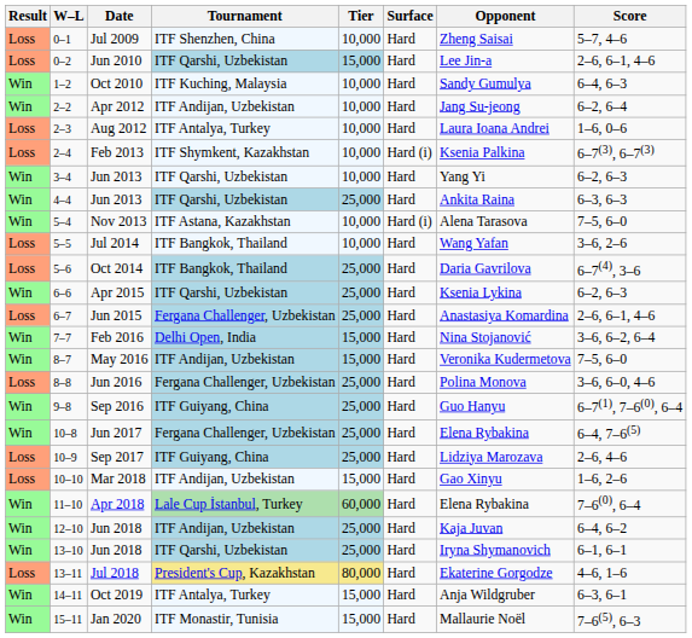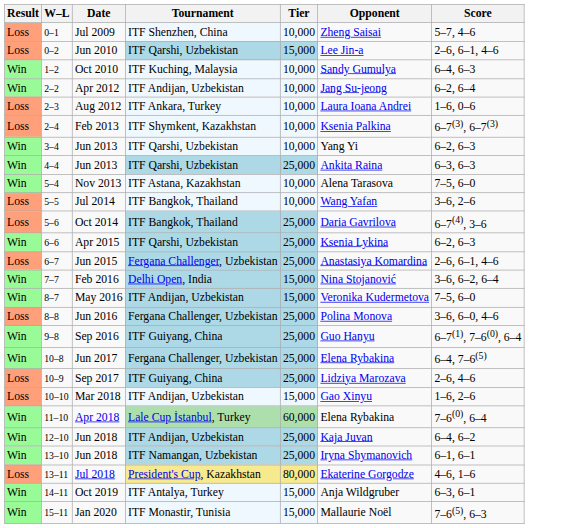 <table class="sortable wikitable">
 <tr>
 <th>Result</th>
 <th class="unsortable">W–L</th>
 <th>Date</th>
 <th>Tournament</th>
 <th>Tier</th>
-<th>Surface</th>
 <th>Opponent</th>
 <th class="unsortable">Score</th>
 </tr>
 <tr>
 <td style="background:#ffa07a;">Loss</td>
 <td><small>0–1</small></td>
 <td>Jul 2009</td>
 <td style="background:#f0f8ff;">ITF Shenzhen, China</td>
 <td style="background:#f0f8ff;">10,000</td>
-<td>Hard</td>
 <td> <a href='#'>Zheng Saisai</a></td>
 <td>5–7, 4–6</td>
 </tr>
 <tr>
 <td style="background:#ffa07a;">Loss</td>
 <td><small>0–2</small></td>
 <td>Jun 2010</td>
 <td style="background:lightblue;">ITF Qarshi, Uzbekistan</td>
 <td style="background:lightblue;">15,000</td>
-<td>Hard</td>
 <td> <a href='#'>Lee Jin-a</a></td>
 <td>2–6, 6–1, 4–6</td>
 </tr>
 <tr>
 <td style="background:#98fb98;">Win</td>
 <td><small>1–2</small></td>
 <td>Oct 2010</td>
 <td style="background:#f0f8ff;">ITF Kuching, Malaysia</td>
 <td style="background:#f0f8ff;">10,000</td>
-<td>Hard</td>
 <td> <a href='#'>Sandy Gumulya</a></td>
 <td>6–4, 6–3</td>
 </tr>
 <tr>
 <td style="background:#98fb98;">Win</td>
 <td><small>2–2</small></td>
 <td>Apr 2012</td>
 <td style="background:#f0f8ff;">ITF Andijan, Uzbekistan</td>
 <td style="background:#f0f8ff;">10,000</td>
-<td>Hard</td>
 <td> <a href='#'>Jang Su-jeong</a></td>
 <td>6–2, 6–4</td>
 </tr>
 <tr>
 <td style="background:#ffa07a;">Loss</td>
 <td><small>2–3</small></td>
 <td>Aug 2012</td>
-<td style="background:#f0f8ff;">ITF Antalya, Turkey</td>
+<td style="background:#f0f8ff;">ITF Ankara, Turkey</td>
 <td style="background:#f0f8ff;">10,000</td>
-<td>Hard</td>
 <td> <a href='#'>Laura Ioana Andrei</a></td>
 <td>1–6, 0–6</td>
 </tr>
 <tr>
 <td style="background:#ffa07a;">Loss</td>
 <td><small>2–4</small></td>
 <td>Feb 2013</td>
 <td style="background:#f0f8ff;">ITF Shymkent, Kazakhstan</td>
 <td style="background:#f0f8ff;">10,000</td>
-<td>Hard (i)</td>
 <td> <a href='#'>Ksenia Palkina</a></td>
 <td>6–7<sup>(3)</sup>, 6–7<sup>(3)</sup></td>
 </tr>
 <tr>
 <td style="background:#98fb98;">Win</td>
 <td><small>3–4</small></td>
 <td>Jun 2013</td>
 <td style="background:#f0f8ff;">ITF Qarshi, Uzbekistan</td>
 <td style="background:#f0f8ff;">10,000</td>
-<td>Hard</td>
 <td> Yang Yi</td>
 <td>6–2, 6–3</td>
 </tr>
 <tr>
 <td style="background:#98fb98;">Win</td>
 <td><small>4–4</small></td>
 <td>Jun 2013</td>
 <td style="background:lightblue;">ITF Qarshi, Uzbekistan</td>
 <td style="background:lightblue;">25,000</td>
-<td>Hard</td>
 <td> <a href='#'>Ankita Raina</a></td>
 <td>6–3, 6–3</td>
 </tr>
 <tr>
 <td style="background:#98fb98;">Win</td>
 <td><small>5–4</small></td>
 <td>Nov 2013</td>
 <td style="background:#f0f8ff;">ITF Astana, Kazakhstan</td>
 <td style="background:#f0f8ff;">10,000</td>
-<td>Hard (i)</td>
 <td> Alena Tarasova</td>
 <td>7–5, 6–0</td>
 </tr>
 <tr>
 <td style="background:#ffa07a;">Loss</td>
 <td><small>5–5</small></td>
 <td>Jul 2014</td>
 <td style="background:#f0f8ff;">ITF Bangkok, Thailand</td>
 <td style="background:#f0f8ff;">10,000</td>
-<td>Hard</td>
 <td> <a href='#'>Wang Yafan</a></td>
 <td>3–6, 2–6</td>
 </tr>
 <tr>
 <td style="background:#ffa07a;">Loss</td>
 <td><small>5–6</small></td>
 <td>Oct 2014</td>
 <td style="background:lightblue;">ITF Bangkok, Thailand</td>
 <td style="background:lightblue;">25,000</td>
-<td>Hard</td>
 <td> <a href='#'>Daria Gavrilova</a></td>
 <td>6–7<sup>(4)</sup>, 3–6</td>
 </tr>
 <tr>
 <td style="background:#98fb98;">Win</td>
 <td><small>6–6</small></td>
 <td>Apr 2015</td>
 <td style="background:lightblue;">ITF Qarshi, Uzbekistan</td>
 <td style="background:lightblue;">25,000</td>
-<td>Hard</td>
 <td> <a href='#'>Ksenia Lykina</a></td>
 <td>6–2, 6–3</td>
 </tr>
 <tr>
 <td style="background:#ffa07a;">Loss</td>
 <td><small>6–7</small></td>
 <td>Jun 2015</td>
 <td style="background:lightblue;"><a href='#'>Fergana Challenger</a>, Uzbekistan</td>
 <td style="background:lightblue;">25,000</td>
-<td>Hard</td>
 <td> <a href='#'>Anastasiya Komardina</a></td>
 <td>2–6, 6–1, 4–6</td>
 </tr>
 <tr>
 <td style="background:#98fb98;">Win</td>
 <td><small>7–7</small></td>
 <td>Feb 2016</td>
 <td style="background:lightblue;"><a href='#'>Delhi Open</a>, India</td>
 <td style="background:lightblue;">15,000</td>
-<td>Hard</td>
 <td> <a href='#'>Nina Stojanović</a></td>
 <td>3–6, 6–2, 6–4</td>
 </tr>
 <tr>
 <td style="background:#98fb98;">Win</td>
 <td><small>8–7</small></td>
 <td>May 2016</td>
 <td style="background:lightblue;">ITF Andijan, Uzbekistan</td>
 <td style="background:lightblue;">15,000</td>
-<td>Hard</td>
 <td> <a href='#'>Veronika Kudermetova</a></td>
 <td>7–5, 6–0</td>
 </tr>
 <tr>
 <td style="background:#ffa07a;">Loss</td>
 <td><small>8–8</small></td>
 <td>Jun 2016</td>
 <td style="background:lightblue;">Fergana Challenger, Uzbekistan</td>
 <td style="background:lightblue;">25,000</td>
-<td>Hard</td>
 <td> <a href='#'>Polina Monova</a></td>
 <td>3–6, 6–0, 4–6</td>
 </tr>
 <tr>
 <td style="background:#98fb98;">Win</td>
 <td><small>9–8</small></td>
 <td>Sep 2016</td>
 <td style="background:lightblue;">ITF Guiyang, China</td>
 <td style="background:lightblue;">25,000</td>
-<td>Hard</td>
 <td> <a href='#'>Guo Hanyu</a></td>
 <td>6–7<sup>(1)</sup>, 7–6<sup>(0)</sup>, 6–4</td>
 </tr>
 <tr>
 <td style="background:#98fb98;">Win</td>
 <td><small>10–8</small></td>
 <td>Jun 2017</td>
 <td style="background:lightblue;">Fergana Challenger, Uzbekistan</td>
 <td style="background:lightblue;">25,000</td>
-<td>Hard</td>
 <td> <a href='#'>Elena Rybakina</a></td>
 <td>6–4, 7–6<sup>(5)</sup></td>
 </tr>
 <tr>
 <td style="background:#ffa07a;">Loss</td>
 <td><small>10–9</small></td>
 <td>Sep 2017</td>
 <td style="background:lightblue;">ITF Guiyang, China</td>
 <td style="background:lightblue;">25,000</td>
-<td>Hard</td>
 <td> <a href='#'>Lidziya Marozava</a></td>
 <td>2–6, 4–6</td>
 </tr>
 <tr>
 <td style="background:#ffa07a;">Loss</td>
 <td><small>10–10</small></td>
 <td>Mar 2018</td>
 <td style="background:#f0f8ff;">ITF Andijan, Uzbekistan</td>
 <td style="background:#f0f8ff;">15,000</td>
-<td>Hard</td>
 <td> <a href='#'>Gao Xinyu</a></td>
 <td>1–6, 2–6</td>
 </tr>
 <tr>
 <td style="background:#98fb98;">Win</td>
 <td><small>11–10</small></td>
 <td><a href='#'>Apr 2018</a></td>
 <td style="background:#addfad;"><a href='#'>Lale Cup İstanbul</a>, Turkey</td>
 <td style="background:#addfad;">60,000</td>
-<td>Hard</td>
 <td> Elena Rybakina</td>
 <td>7–6<sup>(0)</sup>, 6–4</td>
 </tr>
 <tr>
 <td style="background:#98fb98;">Win</td>
 <td><small>12–10</small></td>
 <td>Jun 2018</td>
 <td style="background:lightblue;">ITF Andijan, Uzbekistan</td>
 <td style="background:lightblue;">25,000</td>
-<td>Hard</td>
 <td> <a href='#'>Kaja Juvan</a></td>
 <td>6–4, 6–2</td>
 </tr>
 <tr>
 <td style="background:#98fb98;">Win</td>
 <td><small>13–10</small></td>
 <td>Jun 2018</td>
-<td style="background:lightblue;">ITF Qarshi, Uzbekistan</td>
+<td style="background:lightblue;">ITF Namangan, Uzbekistan</td>
 <td style="background:lightblue;">25,000</td>
-<td>Hard</td>
 <td> <a href='#'>Iryna Shymanovich</a></td>
 <td>6–1, 6–1</td>
 </tr>
 <tr>
 <td style="background:#ffa07a;">Loss</td>
 <td><small>13–11</small></td>
 <td><a href='#'>Jul 2018</a></td>
 <td style="background:#f7e98e;"><a href='#'>President's Cup</a>, Kazakhstan</td>
 <td style="background:#f7e98e;">80,000</td>
-<td>Hard</td>
 <td> <a href='#'>Ekaterine Gorgodze</a></td>
 <td>4–6, 1–6</td>
 </tr>
 <tr>
 <td style="background:#98fb98;">Win</td>
 <td><small>14–11</small></td>
 <td>Oct 2019</td>
 <td style="background:#f0f8ff;">ITF Antalya, Turkey</td>
 <td style="background:#f0f8ff;">15,000</td>
-<td>Hard</td>
 <td> Anja Wildgruber</td>
 <td>6–3, 6–1</td>
 </tr>
 <tr>
 <td style="background:#98fb98;">Win</td>
 <td><small>15–11</small></td>
 <td>Jan 2020</td>
 <td style="background:#f0f8ff;">ITF Monastir, Tunisia</td>
 <td style="background:#f0f8ff;">15,000</td>
-<td>Hard</td>
 <td> Mallaurie Noël</td>
 <td>7–6<sup>(5)</sup>, 6–3</td>
 </tr>
 </table>
